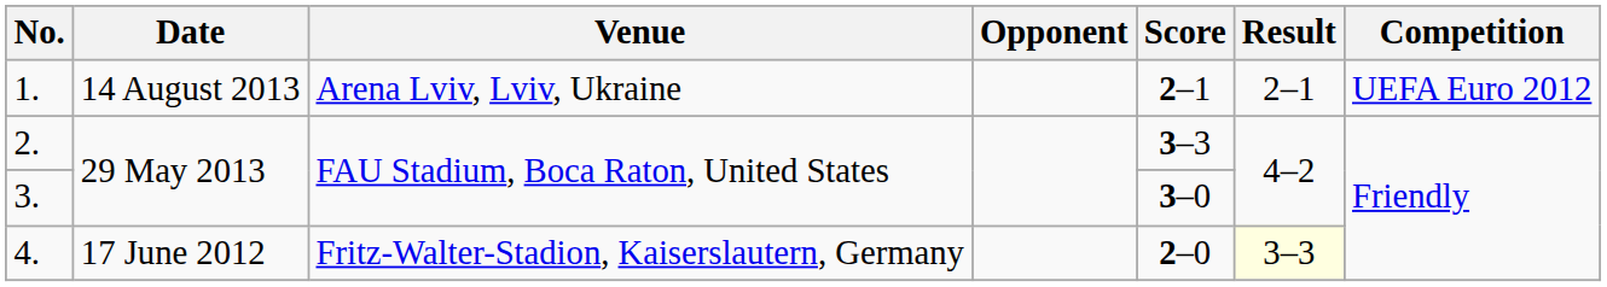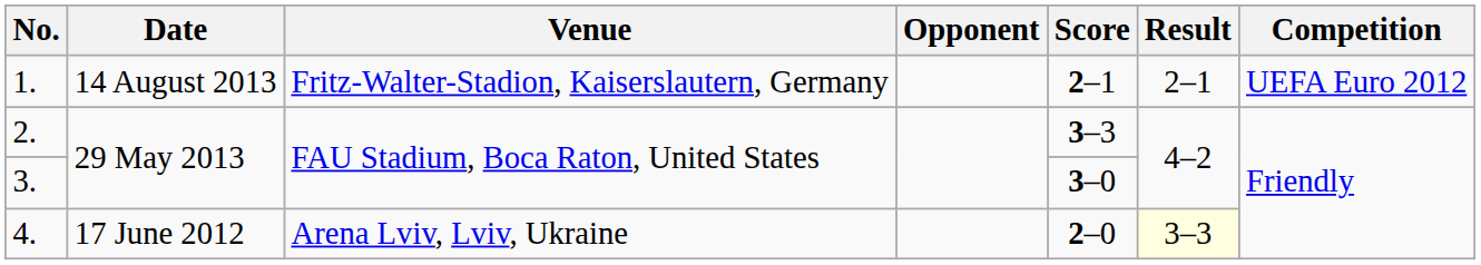 <table class="wikitable">
 <tr>
 <th>No.</th>
 <th>Date</th>
 <th>Venue</th>
 <th>Opponent</th>
 <th>Score</th>
 <th>Result</th>
 <th>Competition</th>
 </tr>
 <tr>
 <td>1.</td>
 <td>14 August 2013</td>
-<td><a href='#'>Arena Lviv</a>, <a href='#'>Lviv</a>, Ukraine</td>
+<td><a href='#'>Fritz-Walter-Stadion</a>, <a href='#'>Kaiserslautern</a>, Germany</td>
 <td></td>
 <td align="center"><strong>2</strong>–1</td>
 <td align="center">2–1</td>
 <td><a href='#'>UEFA Euro 2012</a></td>
 </tr>
 <tr>
 <td>2.</td>
 <td rowspan="2">29 May 2013</td>
 <td rowspan="2"><a href='#'>FAU Stadium</a>, <a href='#'>Boca Raton</a>, United States</td>
 <td rowspan="2"></td>
 <td align="center"><strong>3</strong>–3</td>
 <td align="center" rowspan="2">4–2</td>
 <td rowspan="3"><a href='#'>Friendly</a></td>
 </tr>
 <tr>
 <td>3.</td>
 <td align="center"><strong>3</strong>–0</td>
 </tr>
 <tr>
 <td>4.</td>
 <td>17 June 2012</td>
-<td><a href='#'>Fritz-Walter-Stadion</a>, <a href='#'>Kaiserslautern</a>, Germany</td>
+<td><a href='#'>Arena Lviv</a>, <a href='#'>Lviv</a>, Ukraine</td>
 <td></td>
 <td align="center"><strong>2</strong>–0</td>
 <td align="center" style="background: lightyellow;">3–3</td>
 </tr>
 </table>
